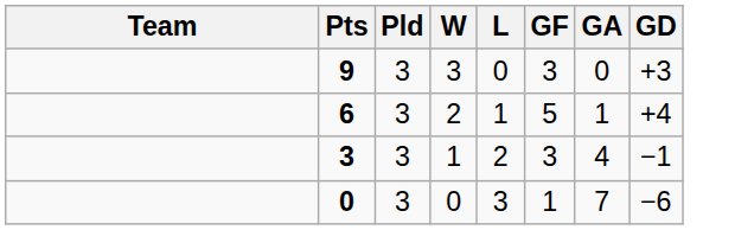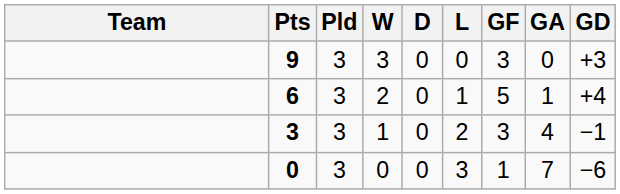 <table class="wikitable" style="text-align:center;">
 <tr>
 <th width=175>Team</th>
 <th width=20 abbr="Points">Pts</th>
 <th width=20 abbr="Played">Pld</th>
 <th width=20 abbr="Won">W</th>
+<th width=20 abbr="Drawn">D</th>
 <th width=20 abbr="Lost">L</th>
 <th width=20 abbr="Goals for">GF</th>
 <th width=20 abbr="Goals against">GA</th>
 <th width=20 abbr="Goal difference">GD</th>
 </tr>
 <tr>
 <td style="text-align:left;"></td>
 <td><strong>9</strong></td>
 <td>3</td>
 <td>3</td>
 <td>0</td>
+<td>0</td>
 <td>3</td>
 <td>0</td>
 <td>+3</td>
 </tr>
 <tr>
 <td style="text-align:left;"></td>
 <td><strong>6</strong></td>
 <td>3</td>
 <td>2</td>
+<td>0</td>
 <td>1</td>
 <td>5</td>
 <td>1</td>
 <td>+4</td>
 </tr>
 <tr>
 <td style="text-align:left;"></td>
 <td><strong>3</strong></td>
 <td>3</td>
 <td>1</td>
+<td>0</td>
 <td>2</td>
 <td>3</td>
 <td>4</td>
 <td>−1</td>
 </tr>
 <tr>
 <td style="text-align:left;"></td>
 <td><strong>0</strong></td>
 <td>3</td>
 <td>0</td>
+<td>0</td>
 <td>3</td>
 <td>1</td>
 <td>7</td>
 <td>−6</td>
 </tr>
 </table>
